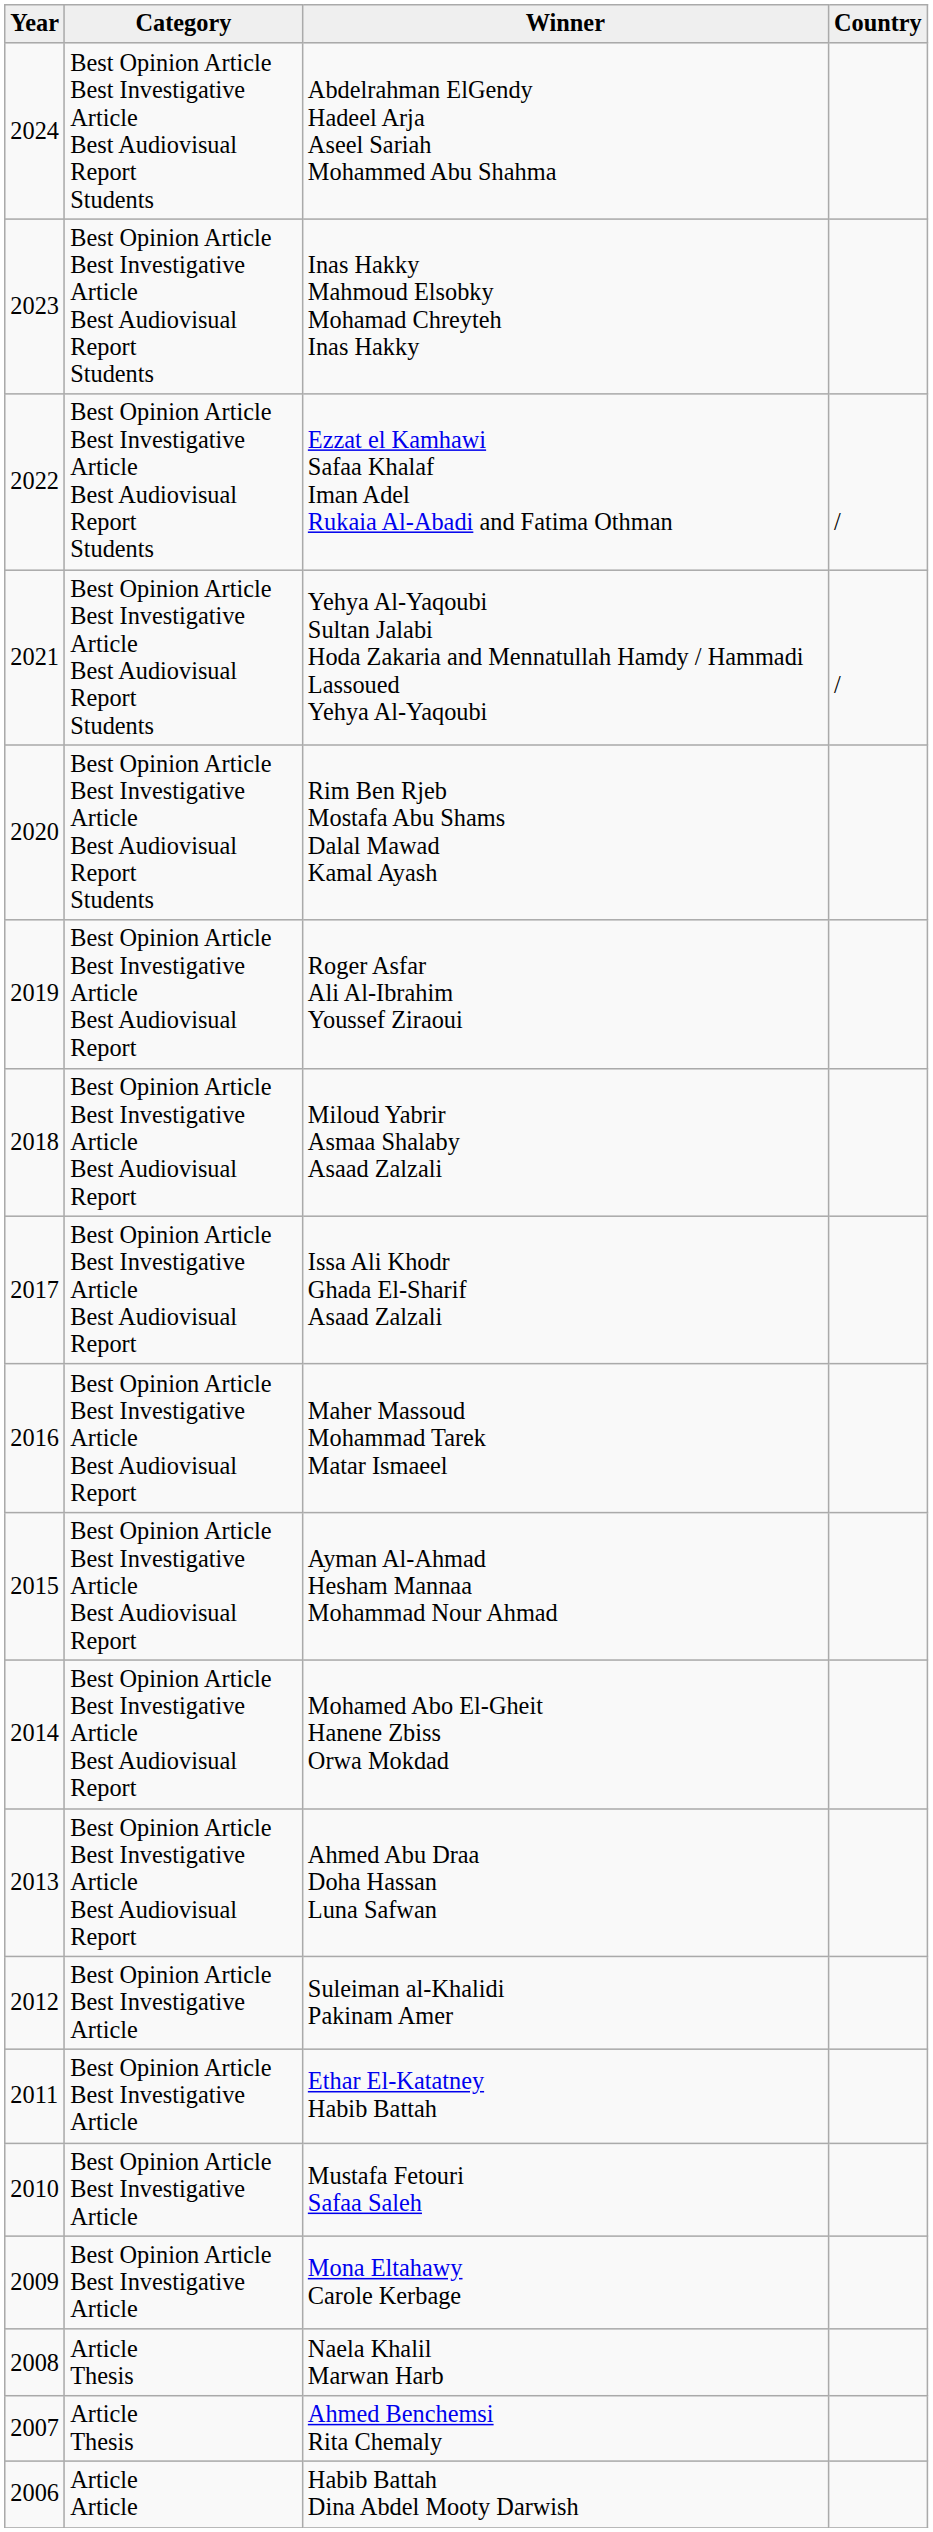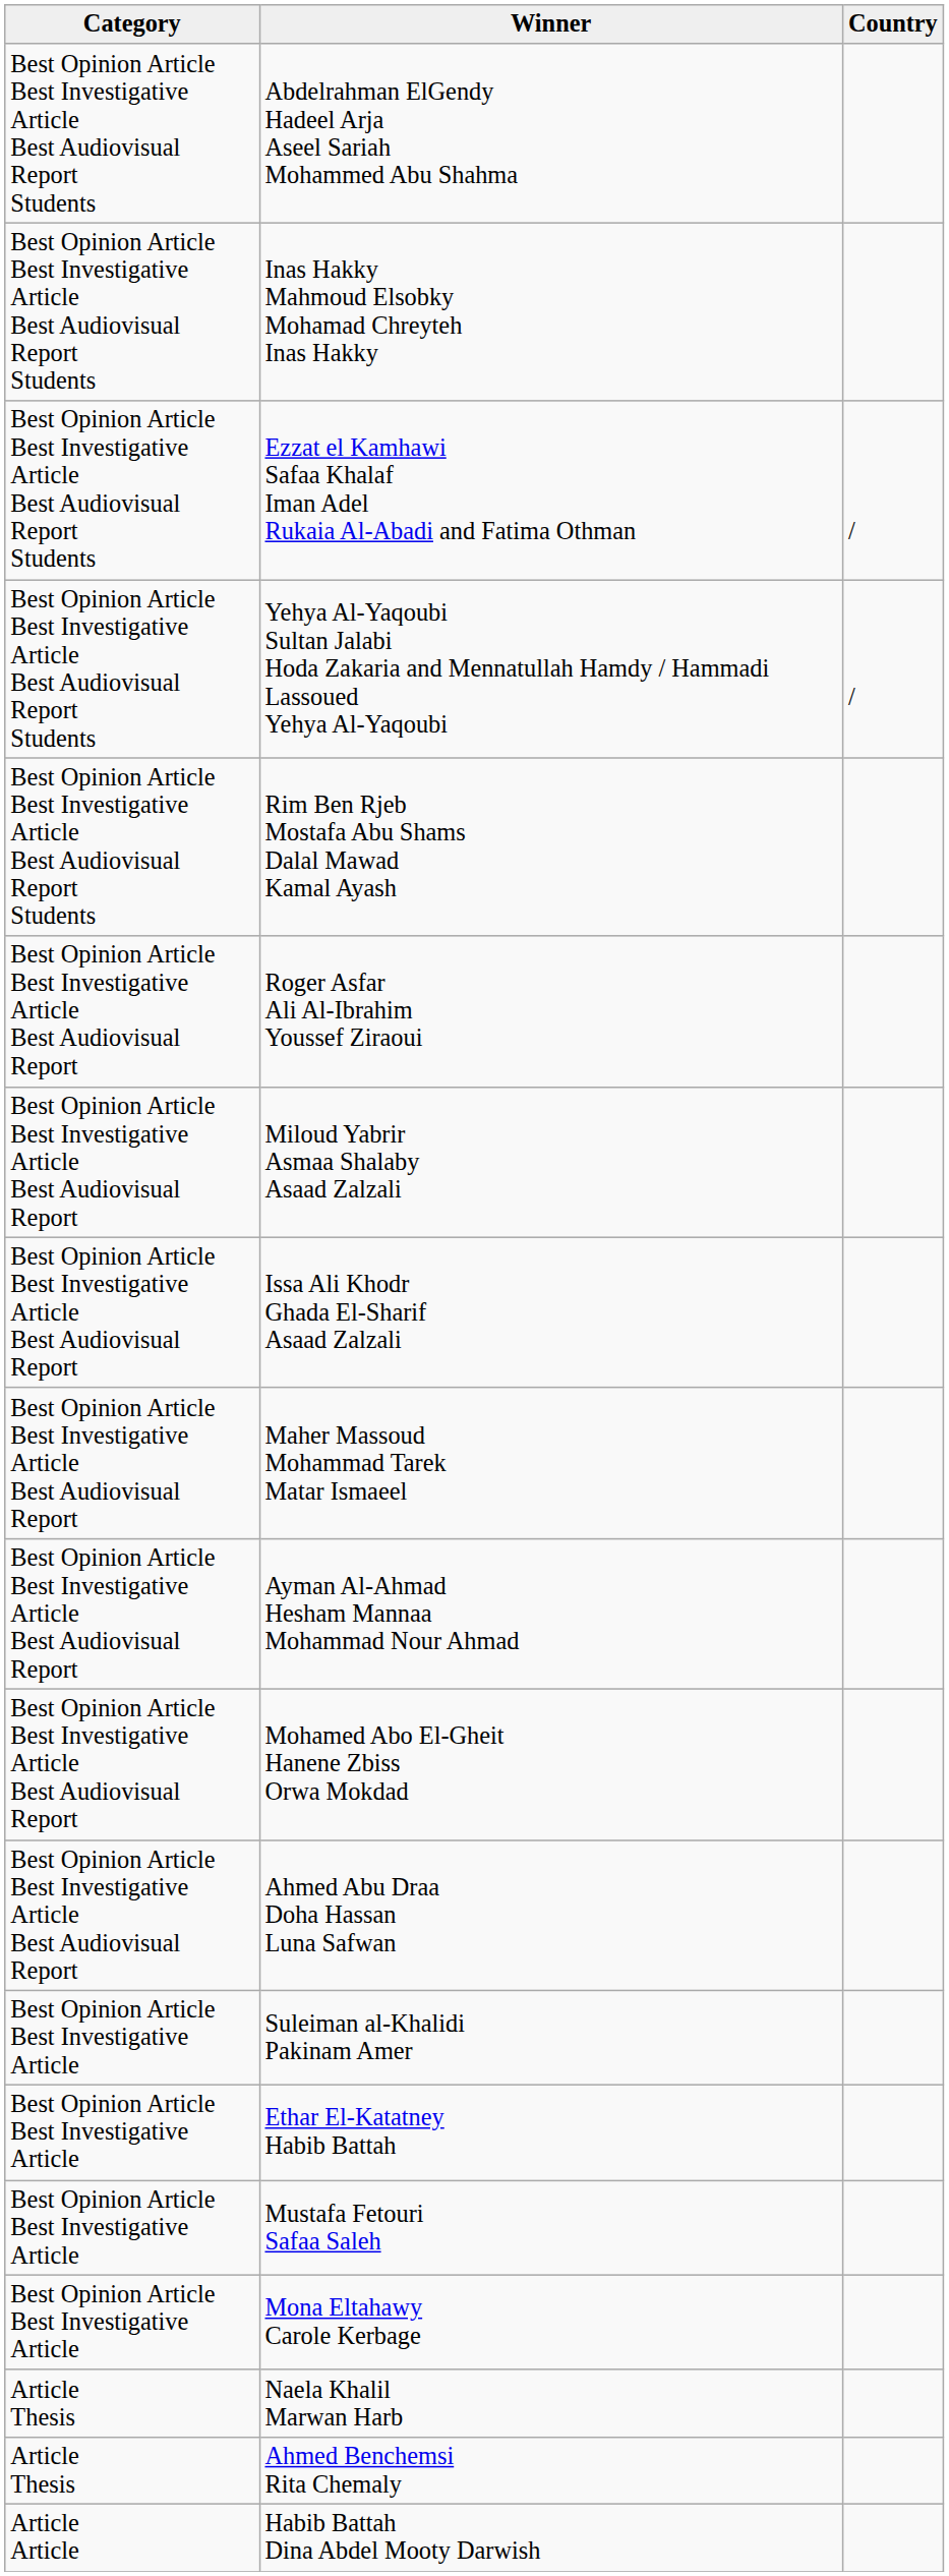 <table align=center class="wikitable" border="1">
 <tr>
-<th style="background:#efefef">Year</th>
 <th style="background:#efefef">Category</th>
 <th style="background:#efefef">Winner</th>
 <th style="background:#efefef">Country</th>
 </tr>
 <tr>
-<td>2024</td>
 <td>Best Opinion Article <br>Best Investigative Article <br>Best Audiovisual Report <br>Students</td>
 <td>Abdelrahman ElGendy <br>Hadeel Arja <br>Aseel Sariah <br>Mohammed Abu Shahma</td>
 <td><br><br> <br></td>
 </tr>
 <tr>
-<td>2023</td>
 <td>Best Opinion Article <br>Best Investigative Article <br>Best Audiovisual Report <br>Students</td>
 <td>Inas Hakky <br>Mahmoud Elsobky <br>Mohamad Chreyteh <br>Inas Hakky</td>
 <td><br><br><br></td>
 </tr>
 <tr>
-<td>2022</td>
 <td>Best Opinion Article <br>Best Investigative Article <br>Best Audiovisual Report <br>Students</td>
 <td><a href='#'>Ezzat el Kamhawi</a><br>Safaa Khalaf <br>Iman Adel <br><a href='#'>Rukaia Al-Abadi</a> and Fatima Othman</td>
 <td><br><br><br> / </td>
 </tr>
 <tr>
-<td>2021</td>
 <td>Best Opinion Article <br>Best Investigative Article <br>Best Audiovisual Report <br>Students</td>
 <td>Yehya Al-Yaqoubi <br>Sultan Jalabi <br>Hoda Zakaria and Mennatullah Hamdy / Hammadi Lassoued <br>Yehya Al-Yaqoubi</td>
 <td> <br><br> /  <br></td>
 </tr>
 <tr>
-<td>2020</td>
 <td>Best Opinion Article <br>Best Investigative Article <br>Best Audiovisual Report <br>Students</td>
 <td>Rim Ben Rjeb <br>Mostafa Abu Shams <br>Dalal Mawad <br>Kamal Ayash</td>
 <td><br> <br><br></td>
 </tr>
 <tr>
-<td>2019</td>
 <td>Best Opinion Article <br>Best Investigative Article <br>Best Audiovisual Report</td>
 <td>Roger Asfar <br>Ali Al-Ibrahim <br>Youssef Ziraoui</td>
 <td><br><br></td>
 </tr>
 <tr>
-<td>2018</td>
 <td>Best Opinion Article <br>Best Investigative Article <br>Best Audiovisual Report</td>
 <td>Miloud Yabrir <br>Asmaa Shalaby <br>Asaad Zalzali</td>
 <td><br><br></td>
 </tr>
 <tr>
-<td>2017</td>
 <td>Best Opinion Article <br>Best Investigative Article <br>Best Audiovisual Report</td>
 <td>Issa Ali Khodr <br>Ghada El-Sharif <br>Asaad Zalzali</td>
 <td><br><br></td>
 </tr>
 <tr>
-<td>2016</td>
 <td>Best Opinion Article <br>Best Investigative Article <br>Best Audiovisual Report</td>
 <td>Maher Massoud <br>Mohammad Tarek <br>Matar Ismaeel</td>
 <td><br><br></td>
 </tr>
 <tr>
-<td>2015</td>
 <td>Best Opinion Article <br>Best Investigative Article <br>Best Audiovisual Report</td>
 <td>Ayman Al-Ahmad <br>Hesham Mannaa <br>Mohammad Nour Ahmad</td>
 <td><br><br></td>
 </tr>
 <tr>
-<td>2014</td>
 <td>Best Opinion Article <br>Best Investigative Article <br>Best Audiovisual Report</td>
 <td>Mohamed Abo El-Gheit<br>Hanene Zbiss <br>Orwa Mokdad</td>
 <td><br><br></td>
 </tr>
 <tr>
-<td>2013</td>
 <td>Best Opinion Article <br>Best Investigative Article <br>Best Audiovisual Report</td>
 <td>Ahmed Abu Draa <br>Doha Hassan <br>Luna Safwan</td>
 <td><br><br></td>
 </tr>
 <tr>
-<td>2012</td>
 <td>Best Opinion Article <br>Best Investigative Article</td>
 <td>Suleiman al-Khalidi <br>Pakinam Amer</td>
 <td><br></td>
 </tr>
 <tr>
-<td>2011</td>
 <td>Best Opinion Article <br>Best Investigative Article</td>
 <td><a href='#'>Ethar El-Katatney</a> <br>Habib Battah</td>
 <td><br></td>
 </tr>
 <tr>
-<td>2010</td>
 <td>Best Opinion Article <br>Best Investigative Article</td>
 <td>Mustafa Fetouri <br><a href='#'>Safaa Saleh</a></td>
 <td><br></td>
 </tr>
 <tr>
-<td>2009</td>
 <td>Best Opinion Article <br>Best Investigative Article</td>
 <td><a href='#'>Mona Eltahawy</a> <br>Carole Kerbage</td>
 <td><br></td>
 </tr>
 <tr>
-<td>2008</td>
 <td>Article <br>Thesis</td>
 <td>Naela Khalil <br>Marwan Harb</td>
 <td><br></td>
 </tr>
 <tr>
-<td>2007</td>
 <td>Article<br>Thesis</td>
 <td><a href='#'>Ahmed Benchemsi</a><br>Rita Chemaly</td>
 <td><br></td>
 </tr>
 <tr>
-<td>2006</td>
 <td>Article<br>Article</td>
 <td>Habib Battah <br>Dina Abdel Mooty Darwish</td>
 <td><br></td>
 </tr>
 </table>
